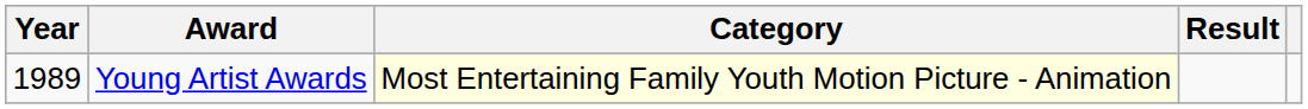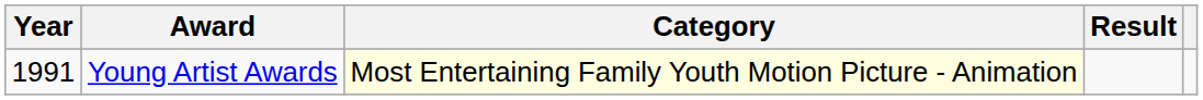 <table class="wikitable">
 <tr>
 <th>Year</th>
 <th>Award</th>
 <th>Category</th>
 <th>Result</th>
 <th></th>
 </tr>
 <tr>
-<td>1989</td>
+<td>1991</td>
 <td><a href='#'>Young Artist Awards</a></td>
 <td style="background: lightyellow;">Most Entertaining Family Youth Motion Picture - Animation</td>
 <td></td>
 <td></td>
 </tr>
 </table>
